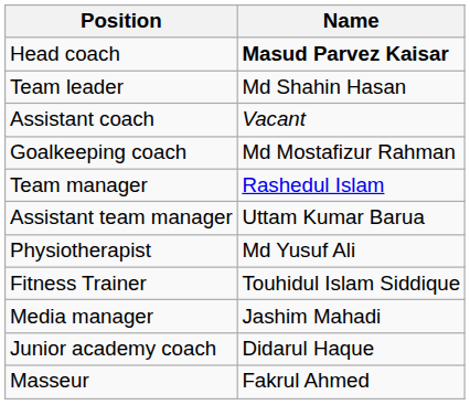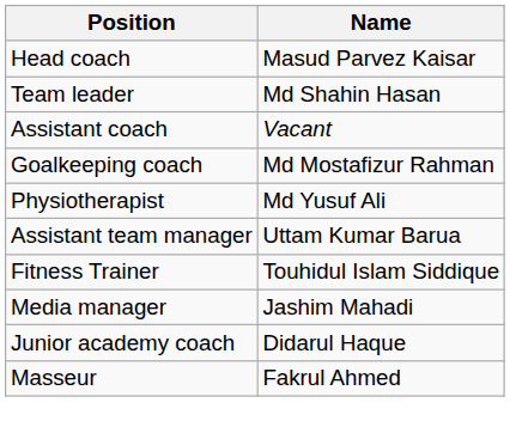 <table class="wikitable">
 <tr>
 <th>Position</th>
 <th>Name</th>
 </tr>
 <tr>
 <td>Head coach</td>
-<td><strong> Masud Parvez Kaisar</strong></td>
+<td> Masud Parvez Kaisar</td>
 </tr>
 <tr>
 <td>Team leader</td>
 <td> Md Shahin Hasan</td>
 </tr>
 <tr>
 <td>Assistant coach</td>
 <td><em>Vacant</em></td>
 </tr>
 <tr>
 <td>Goalkeeping coach</td>
 <td> Md Mostafizur Rahman</td>
 </tr>
 <tr>
-<td>Team manager</td>
-<td> <a href='#'>Rashedul Islam</a></td>
+<td>Physiotherapist</td>
+<td> Md Yusuf Ali</td>
 </tr>
 <tr>
 <td>Assistant team manager</td>
 <td> Uttam Kumar Barua</td>
-</tr>
-<tr>
-<td>Physiotherapist</td>
-<td> Md Yusuf Ali</td>
 </tr>
 <tr>
 <td>Fitness Trainer</td>
 <td> Touhidul Islam Siddique</td>
 </tr>
 <tr>
 <td>Media manager</td>
 <td> Jashim Mahadi</td>
 </tr>
 <tr>
 <td>Junior academy coach</td>
 <td> Didarul Haque</td>
 </tr>
 <tr>
 <td>Masseur</td>
 <td> Fakrul Ahmed</td>
 </tr>
 </table>
